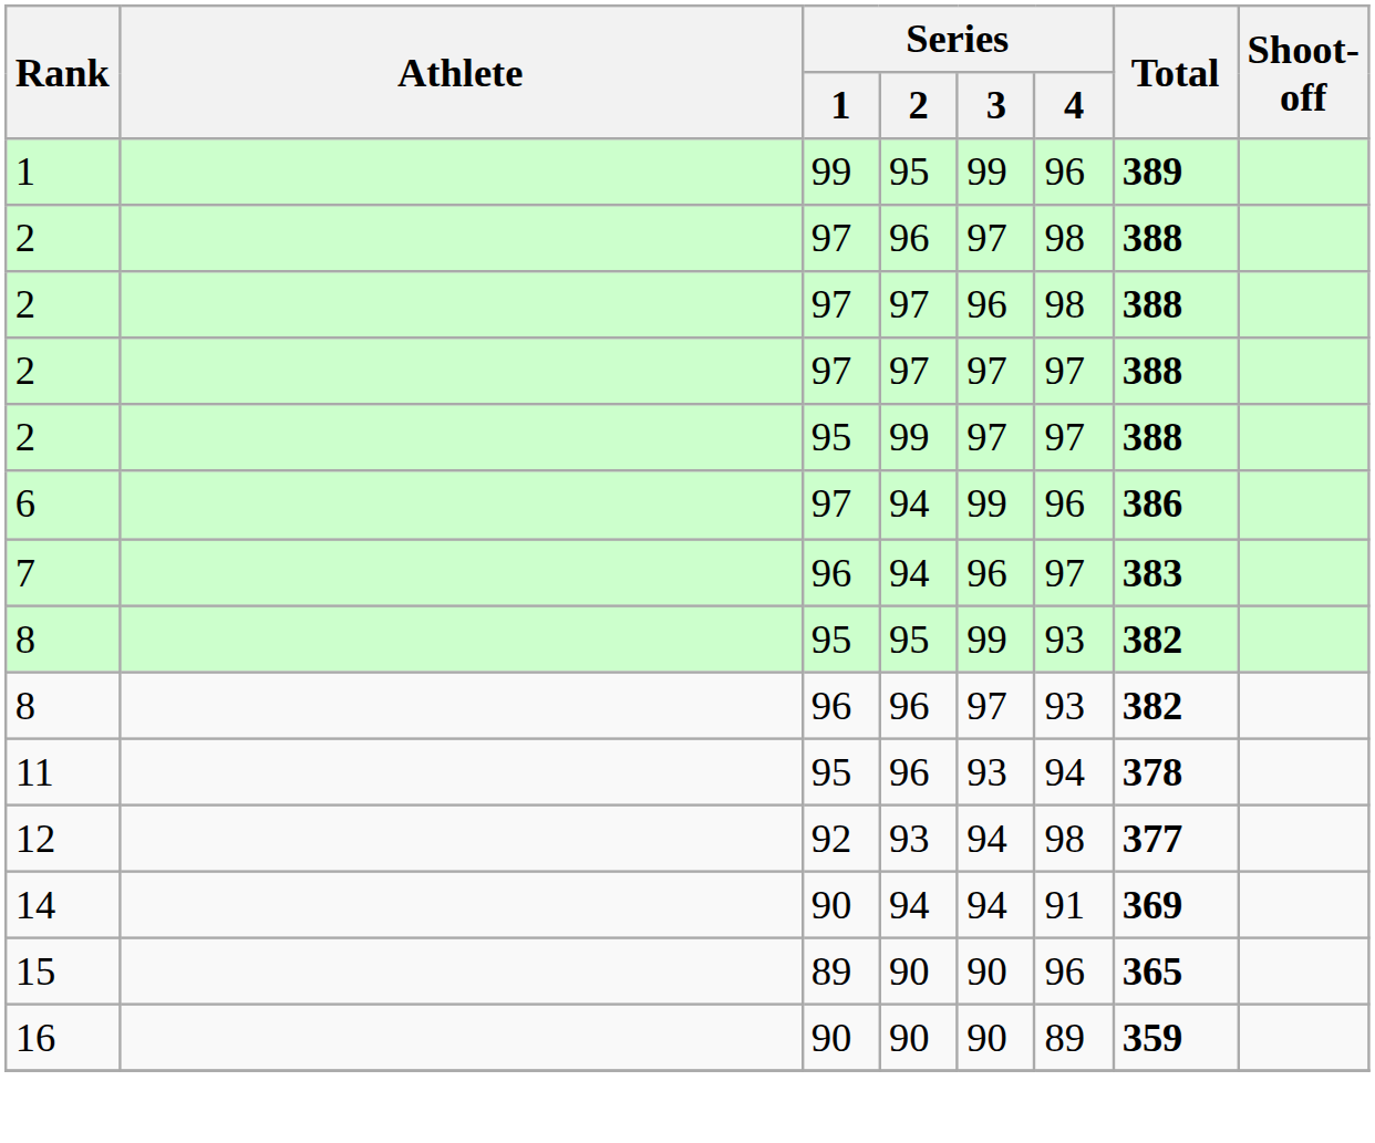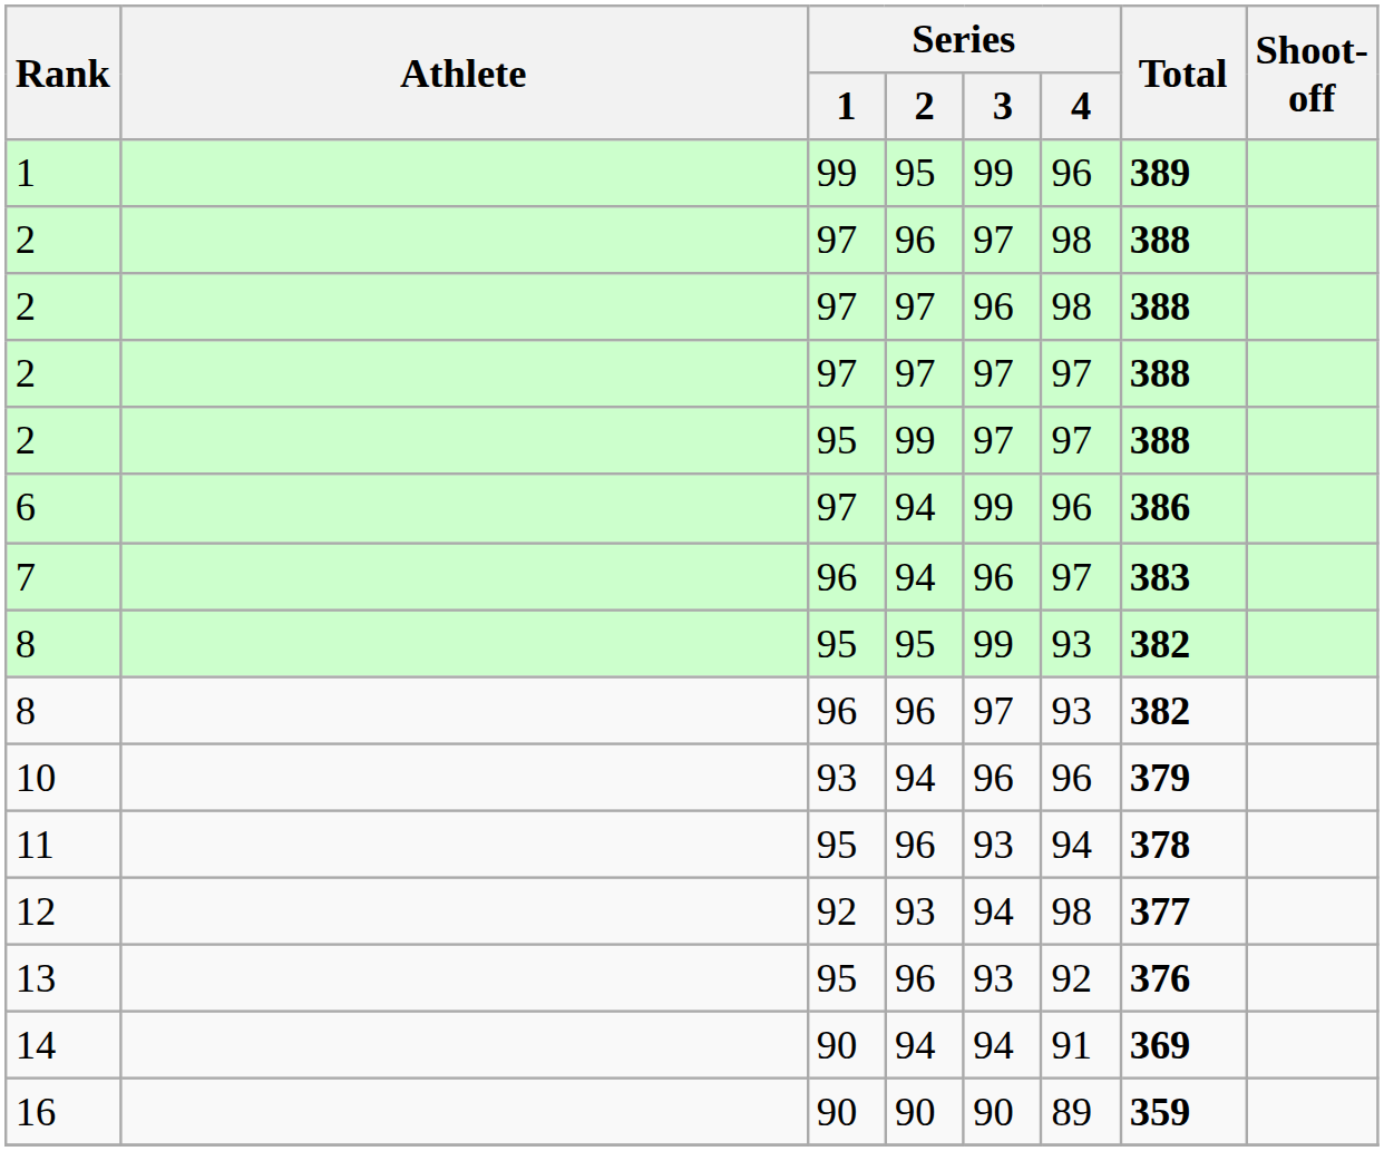 <table class="wikitable" style="font-size:95%" style="width:35em;" style="text-align:center">
 <tr>
 <th rowspan=2>Rank</th>
 <th rowspan=2 width=250>Athlete</th>
 <th colspan=4 width=110>Series</th>
 <th rowspan=2 width=40>Total</th>
 <th rowspan=2 width=40>Shoot-off</th>
 </tr>
 <tr>
 <th>1</th>
 <th>2</th>
 <th>3</th>
 <th>4</th>
 </tr>
 <tr bgcolor=ccffcc>
 <td>1</td>
 <td align=left></td>
 <td>99</td>
 <td>95</td>
 <td>99</td>
 <td>96</td>
 <td><strong>389</strong></td>
 <td></td>
 </tr>
 <tr bgcolor=ccffcc>
 <td>2</td>
 <td align=left></td>
 <td>97</td>
 <td>96</td>
 <td>97</td>
 <td>98</td>
 <td><strong>388</strong></td>
 <td></td>
 </tr>
 <tr bgcolor=ccffcc>
 <td>2</td>
 <td align=left></td>
 <td>97</td>
 <td>97</td>
 <td>96</td>
 <td>98</td>
 <td><strong>388</strong></td>
 <td></td>
 </tr>
 <tr bgcolor=ccffcc>
 <td>2</td>
 <td align=left></td>
 <td>97</td>
 <td>97</td>
 <td>97</td>
 <td>97</td>
 <td><strong>388</strong></td>
 <td></td>
 </tr>
 <tr bgcolor=ccffcc>
 <td>2</td>
 <td align=left></td>
 <td>95</td>
 <td>99</td>
 <td>97</td>
 <td>97</td>
 <td><strong>388</strong></td>
 <td></td>
 </tr>
 <tr bgcolor=ccffcc>
 <td>6</td>
 <td align=left></td>
 <td>97</td>
 <td>94</td>
 <td>99</td>
 <td>96</td>
 <td><strong>386</strong></td>
 <td></td>
 </tr>
 <tr bgcolor=ccffcc>
 <td>7</td>
 <td align=left></td>
 <td>96</td>
 <td>94</td>
 <td>96</td>
 <td>97</td>
 <td><strong>383</strong></td>
 <td></td>
 </tr>
 <tr bgcolor=ccffcc>
 <td>8</td>
 <td align=left></td>
 <td>95</td>
 <td>95</td>
 <td>99</td>
 <td>93</td>
 <td><strong>382</strong></td>
 <td></td>
 </tr>
 <tr>
 <td>8</td>
 <td align=left></td>
 <td>96</td>
 <td>96</td>
 <td>97</td>
 <td>93</td>
 <td><strong>382</strong></td>
 <td></td>
 </tr>
 <tr>
+<td>10</td>
+<td align=left></td>
+<td>93</td>
+<td>94</td>
+<td>96</td>
+<td>96</td>
+<td><strong>379</strong></td>
+<td></td>
+</tr>
+<tr>
 <td>11</td>
 <td align=left></td>
 <td>95</td>
 <td>96</td>
 <td>93</td>
 <td>94</td>
 <td><strong>378</strong></td>
 <td></td>
 </tr>
 <tr>
 <td>12</td>
 <td align=left></td>
 <td>92</td>
 <td>93</td>
 <td>94</td>
 <td>98</td>
 <td><strong>377</strong></td>
 <td></td>
 </tr>
 <tr>
+<td>13</td>
+<td align=left></td>
+<td>95</td>
+<td>96</td>
+<td>93</td>
+<td>92</td>
+<td><strong>376</strong></td>
+<td></td>
+</tr>
+<tr>
 <td>14</td>
 <td align=left></td>
 <td>90</td>
 <td>94</td>
 <td>94</td>
 <td>91</td>
 <td><strong>369</strong></td>
-<td></td>
-</tr>
-<tr>
-<td>15</td>
-<td align=left></td>
-<td>89</td>
-<td>90</td>
-<td>90</td>
-<td>96</td>
-<td><strong>365</strong></td>
 <td></td>
 </tr>
 <tr>
 <td>16</td>
 <td align=left></td>
 <td>90</td>
 <td>90</td>
 <td>90</td>
 <td>89</td>
 <td><strong>359</strong></td>
 <td></td>
 </tr>
 <tr>
 </tr>
 </table>
